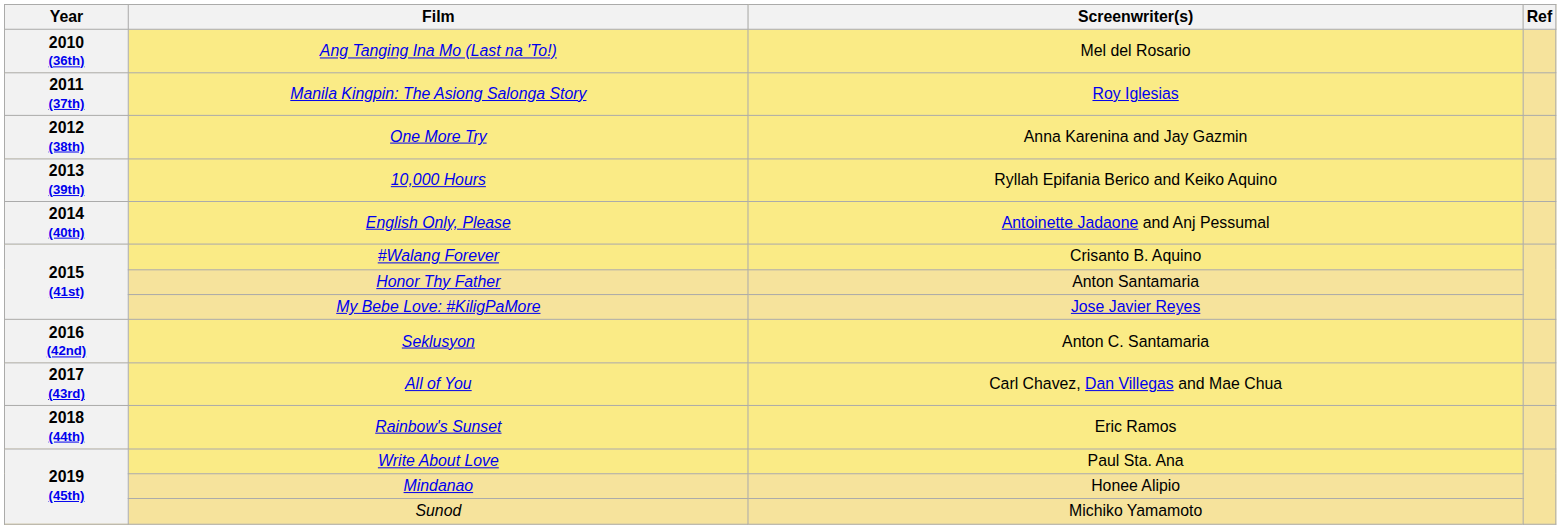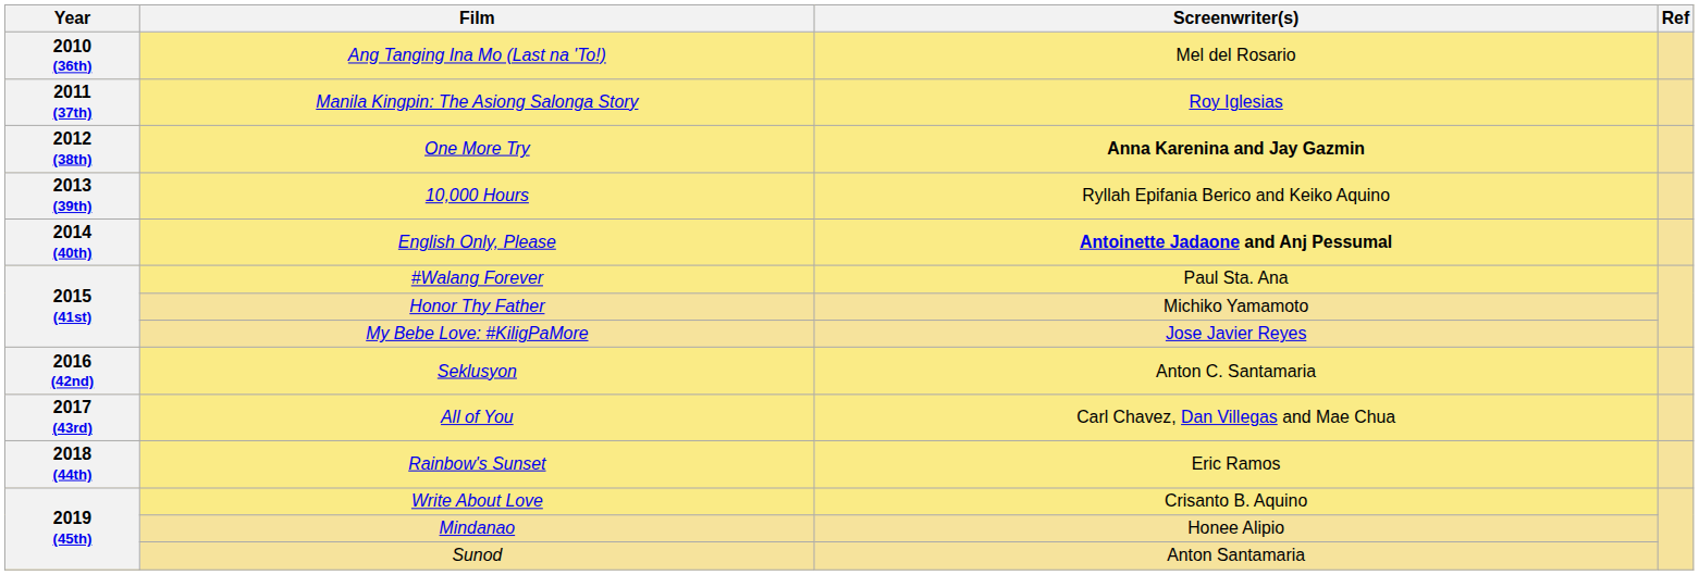 <table class="wikitable" rowspan="2" style="text-align:center; background: #f6e39c">
 <tr style="background:#bebebe;">
 <th scope="col" style="width:8%;">Year</th>
 <th scope="col" style="width:40%;">Film</th>
 <th scope="col" style="width:50%;">Screenwriter(s)</th>
 <th scope="col" style="width:2%;">Ref</th>
 </tr>
 <tr>
 <th scope="row" style="text-align:center">2010 <br><small><a href='#'>(36th)</a> </small></th>
 <td style="background:#FAEB86"><em><a href='#'>Ang Tanging Ina Mo (Last na 'To!)</a></em></td>
 <td style="background:#FAEB86">Mel del Rosario</td>
 <td></td>
 </tr>
 <tr>
 <th scope="row" style="text-align:center">2011 <br><small><a href='#'>(37th)</a> </small></th>
 <td style="background:#FAEB86"><em><a href='#'>Manila Kingpin: The Asiong Salonga Story</a></em></td>
 <td style="background:#FAEB86"><a href='#'>Roy Iglesias</a></td>
 <td></td>
 </tr>
 <tr>
 <th scope="row" style="text-align:center">2012 <br><small><a href='#'>(38th)</a> </small></th>
 <td style="background:#FAEB86"><em><a href='#'>One More Try</a></em></td>
-<td style="background:#FAEB86">Anna Karenina and Jay Gazmin</td>
+<td style="background:#FAEB86"><strong>Anna Karenina and Jay Gazmin</strong></td>
 <td></td>
 </tr>
 <tr>
 <th scope="row" style="text-align:center">2013 <br><small><a href='#'>(39th)</a> </small></th>
 <td style="background:#FAEB86"><em><a href='#'>10,000 Hours</a></em></td>
 <td style="background:#FAEB86">Ryllah Epifania Berico and Keiko Aquino</td>
 <td></td>
 </tr>
 <tr>
 <th scope="row" style="text-align:center">2014 <br><small><a href='#'>(40th)</a> </small></th>
 <td style="background:#FAEB86"><em><a href='#'>English Only, Please</a></em></td>
-<td style="background:#FAEB86"><a href='#'>Antoinette Jadaone</a> and Anj Pessumal</td>
+<td style="background:#FAEB86"><strong><a href='#'>Antoinette Jadaone</a> and Anj Pessumal</strong></td>
 <td></td>
 </tr>
 <tr>
 <th scope="row" style="text-align:center" rowspan=3>2015 <br><small><a href='#'>(41st)</a> </small></th>
 <td style="background:#FAEB86"><em><a href='#'>#Walang Forever</a></em></td>
-<td style="background:#FAEB86">Crisanto B. Aquino</td>
+<td style="background:#FAEB86">Paul Sta. Ana</td>
 <td rowspan=3></td>
 </tr>
 <tr>
 <td><em><a href='#'>Honor Thy Father</a></em></td>
-<td>Anton Santamaria</td>
+<td>Michiko Yamamoto</td>
 </tr>
 <tr>
 <td><em><a href='#'>My Bebe Love: #KiligPaMore</a></em></td>
 <td><a href='#'>Jose Javier Reyes</a></td>
 </tr>
 <tr>
 <th scope="row" style="text-align:center">2016 <br><small><a href='#'>(42nd)</a> </small></th>
 <td style="background:#FAEB86"><em><a href='#'>Seklusyon</a></em></td>
 <td style="background:#FAEB86">Anton C. Santamaria</td>
 <td></td>
 </tr>
 <tr>
 <th scope="row" style="text-align:center">2017 <br><small><a href='#'>(43rd)</a> </small></th>
 <td style="background:#FAEB86"><em><a href='#'>All of You</a></em></td>
 <td style="background:#FAEB86">Carl Chavez, <a href='#'>Dan Villegas</a> and Mae Chua</td>
 <td></td>
 </tr>
 <tr>
 <th scope="row" style="text-align:center">2018 <br><small><a href='#'>(44th)</a> </small></th>
 <td style="background:#FAEB86"><em><a href='#'>Rainbow's Sunset</a></em></td>
 <td style="background:#FAEB86">Eric Ramos</td>
 <td></td>
 </tr>
 <tr>
 <th scope="row" style="text-align:center" rowspan=3>2019 <br><small><a href='#'>(45th)</a> </small></th>
 <td style="background:#FAEB86"><em><a href='#'>Write About Love</a></em></td>
-<td style="background:#FAEB86">Paul Sta. Ana</td>
+<td style="background:#FAEB86">Crisanto B. Aquino</td>
 <td rowspan=3></td>
 </tr>
 <tr>
 <td><em><a href='#'>Mindanao</a></em></td>
 <td>Honee Alipio</td>
 </tr>
 <tr>
 <td><em>Sunod</em></td>
-<td>Michiko Yamamoto</td>
+<td>Anton Santamaria</td>
 </tr>
 </table>
